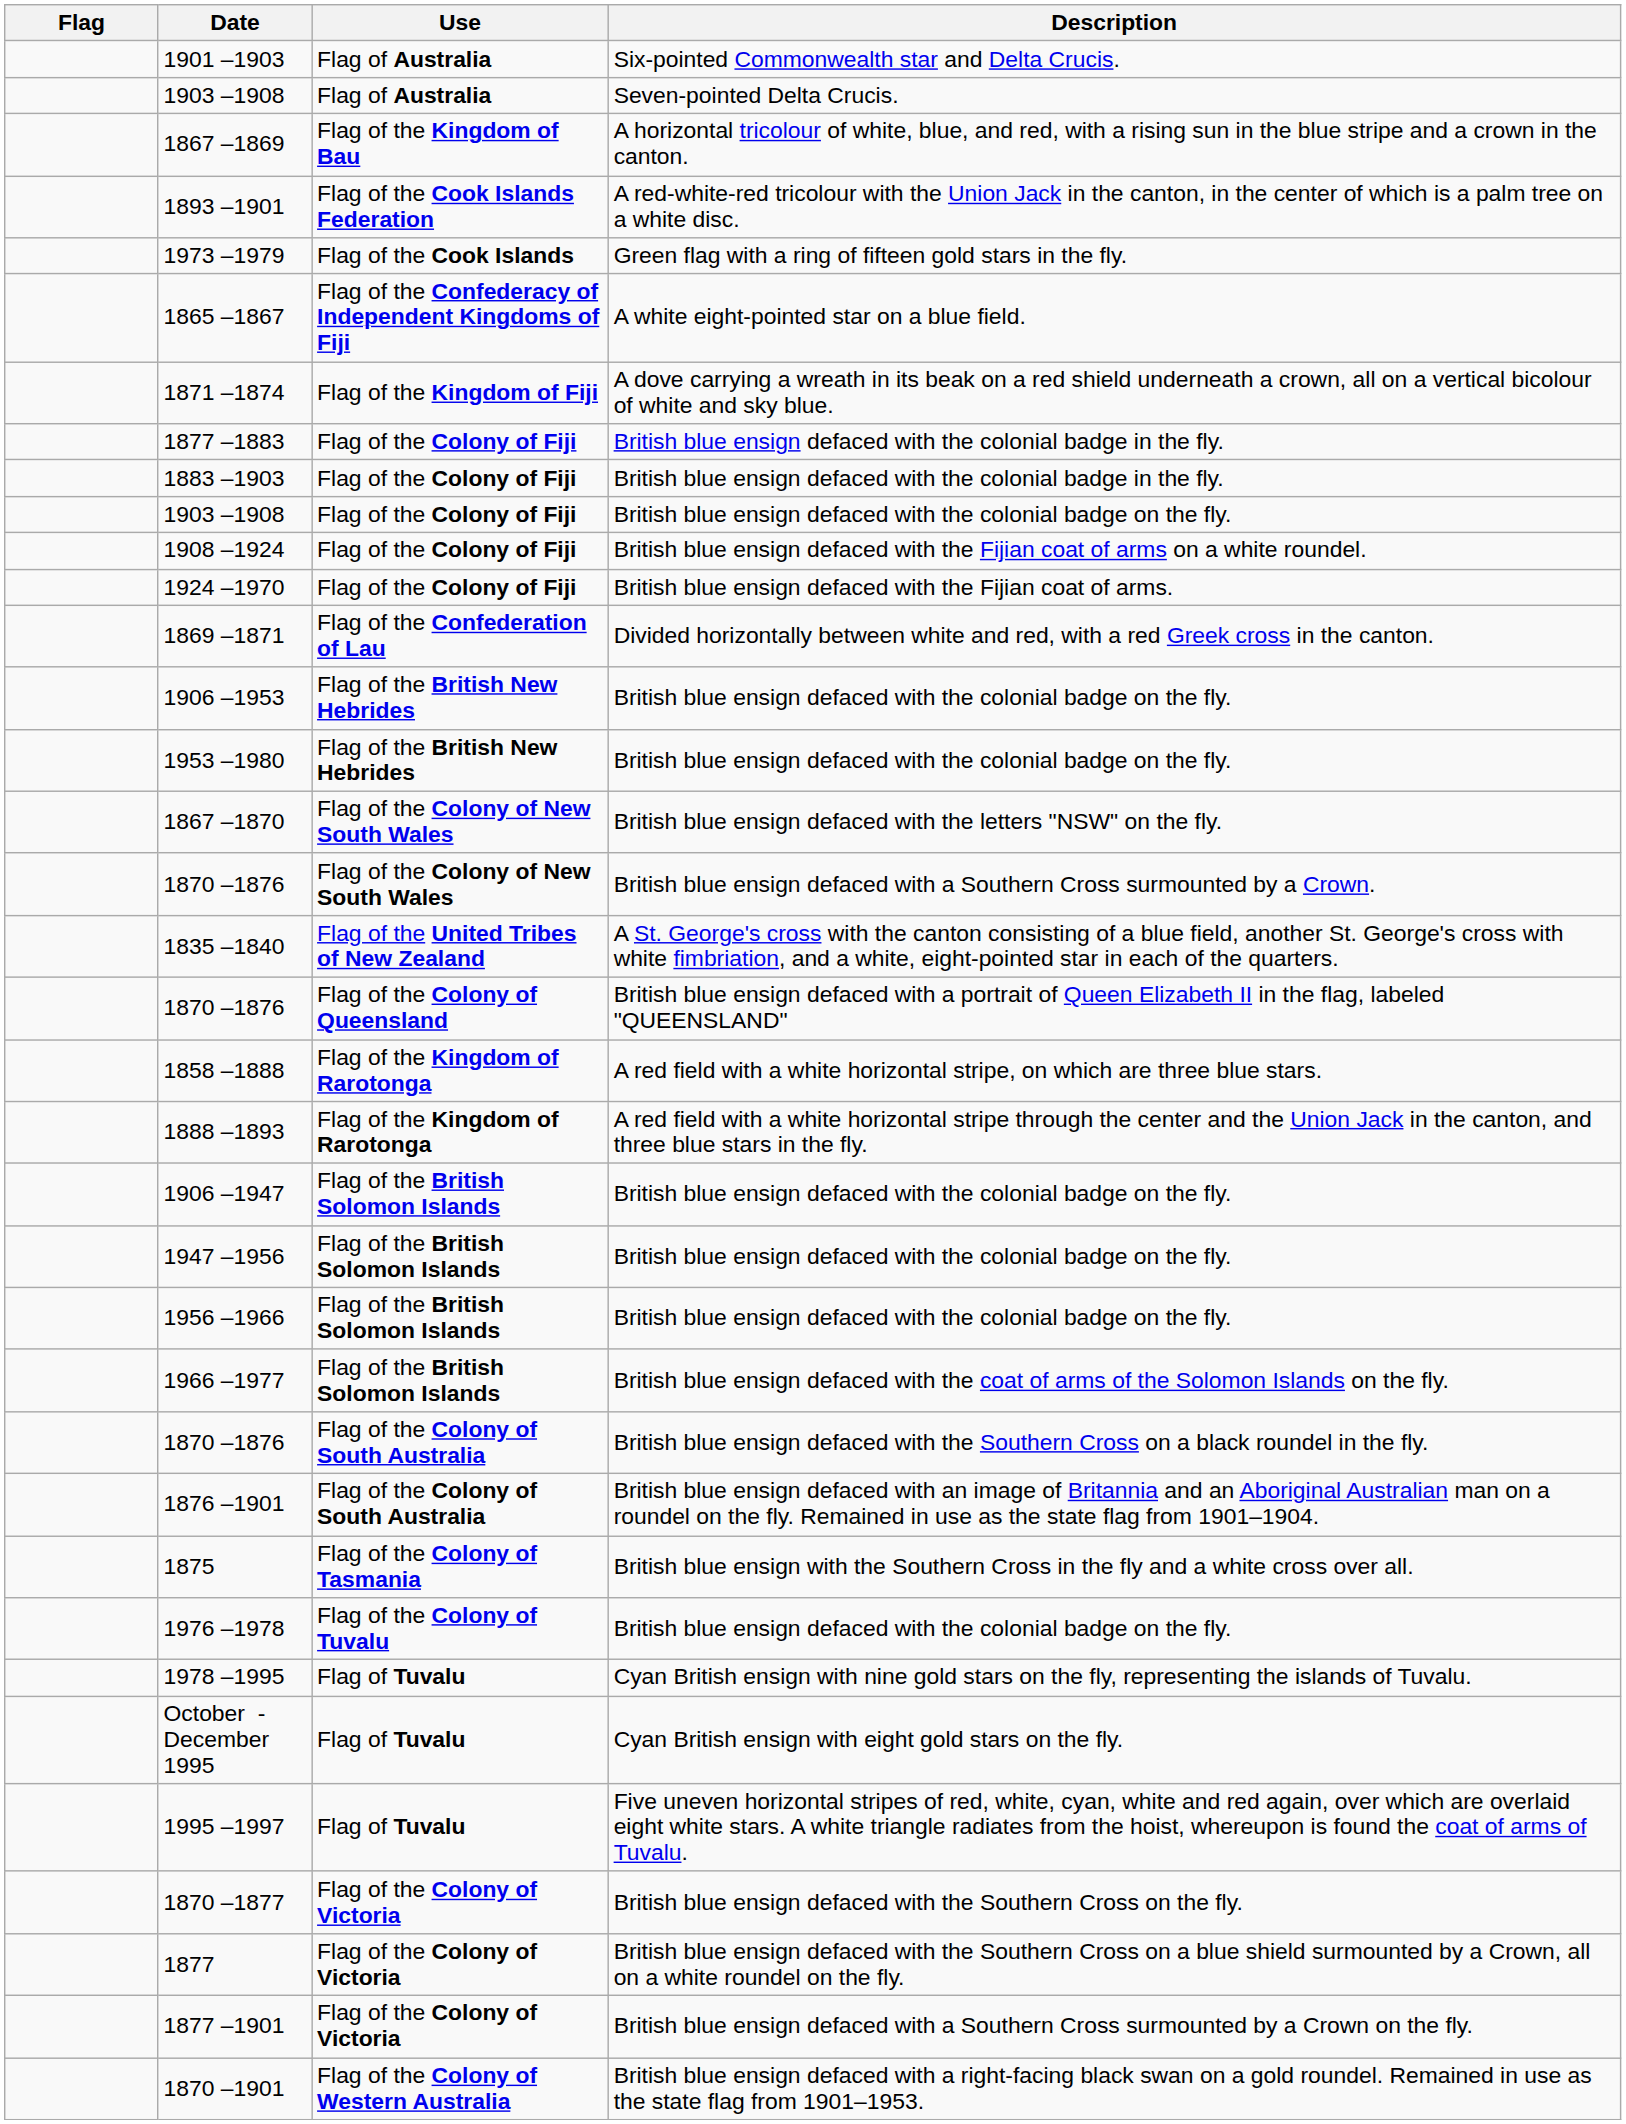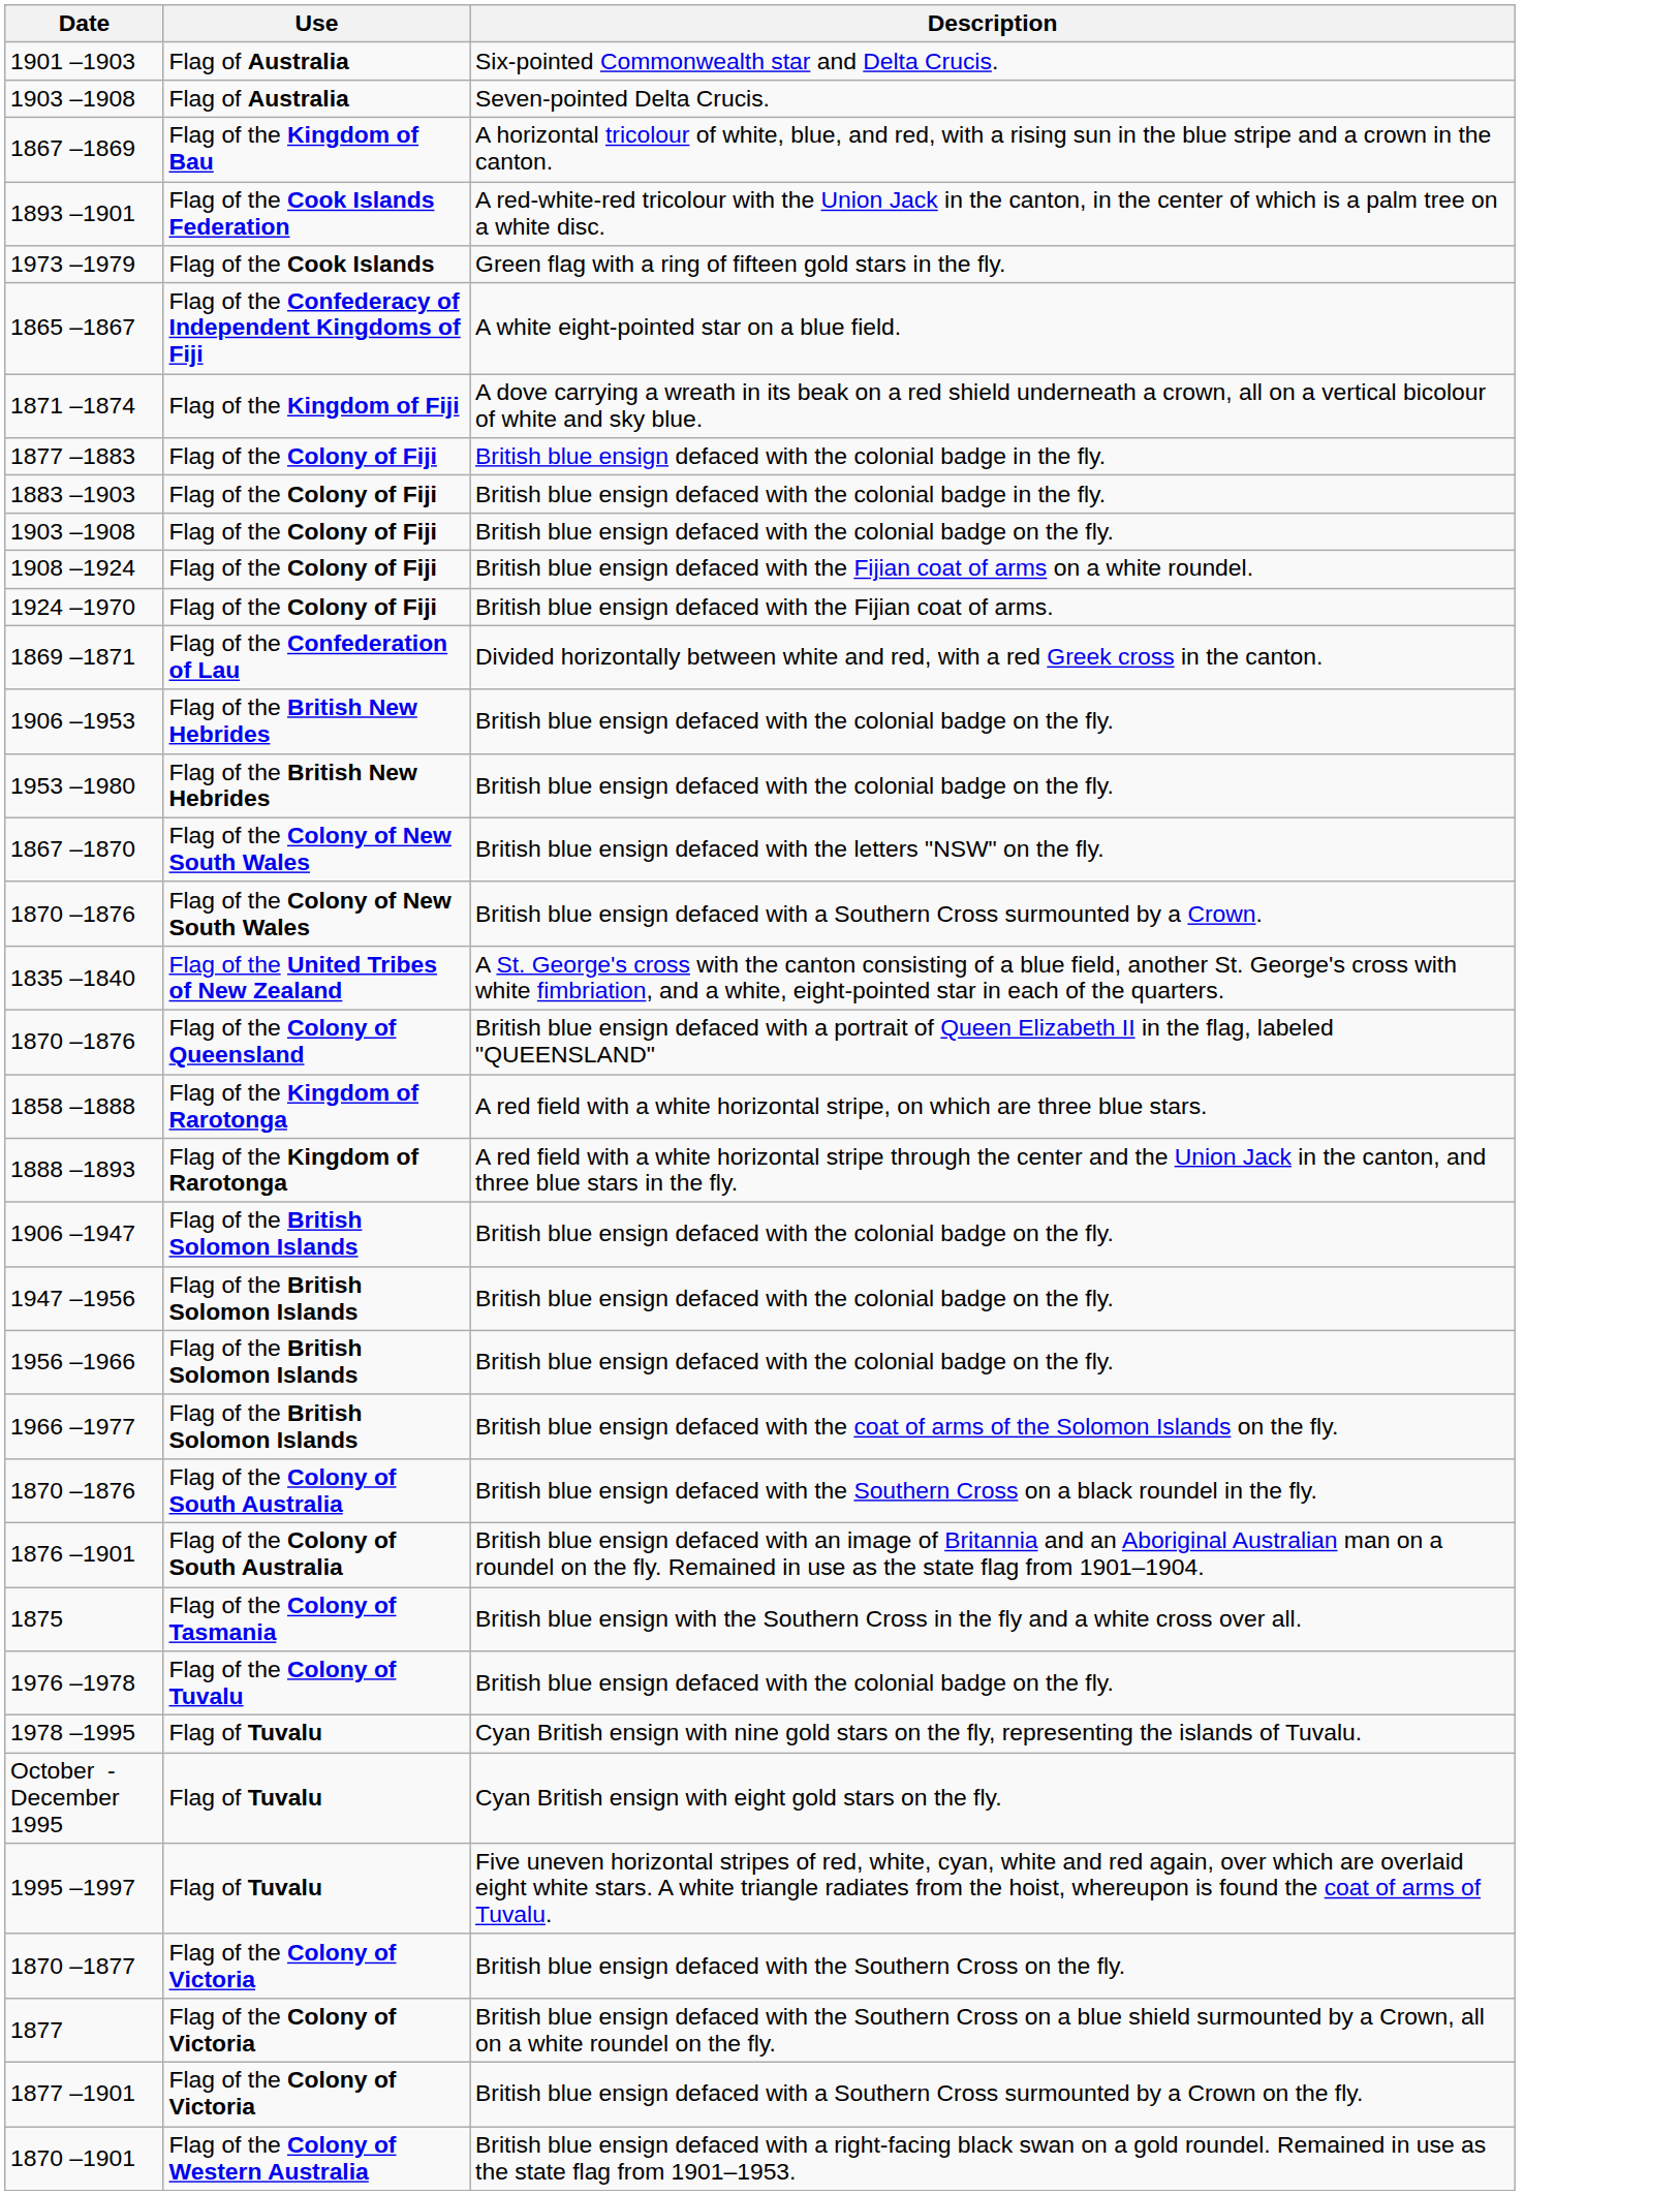 <table class="wikitable" style="background:#FFFFF">
 <tr>
-<th style="width:100px">Flag</th>
 <th style="width:100px">Date</th>
 <th style="width:200px">Use</th>
 <th style="width:700px">Description</th>
 </tr>
 <tr>
-<td></td>
 <td>1901 –1903</td>
 <td>Flag of <strong>Australia</strong> </td>
 <td>Six-pointed <a href='#'>Commonwealth star</a> and <a href='#'>Delta Crucis</a>.</td>
 </tr>
 <tr>
-<td></td>
 <td>1903 –1908</td>
 <td>Flag of <strong>Australia</strong> </td>
 <td>Seven-pointed Delta Crucis.</td>
 </tr>
 <tr>
-<td></td>
 <td>1867 –1869</td>
 <td>Flag of the <strong><a href='#'>Kingdom of Bau</a></strong> </td>
 <td>A horizontal <a href='#'>tricolour</a> of white, blue, and red, with a rising sun in the blue stripe and a crown in the canton.</td>
 </tr>
 <tr>
-<td></td>
 <td>1893 –1901</td>
 <td>Flag of the <strong><a href='#'>Cook Islands Federation</a></strong></td>
 <td>A red-white-red tricolour with the <a href='#'>Union Jack</a> in the canton, in the center of which is a palm tree on a white disc.</td>
 </tr>
 <tr>
-<td></td>
 <td>1973 –1979</td>
 <td>Flag of the <strong>Cook Islands</strong> </td>
 <td>Green flag with a ring of fifteen gold stars in the fly.</td>
 </tr>
 <tr>
-<td></td>
 <td>1865 –1867</td>
 <td>Flag of the <strong><a href='#'>Confederacy of Independent Kingdoms of Fiji</a></strong> </td>
 <td>A white eight-pointed star on a blue field.</td>
 </tr>
 <tr>
-<td></td>
 <td>1871 –1874</td>
 <td>Flag of the <strong><a href='#'>Kingdom of Fiji</a></strong></td>
 <td>A dove carrying a wreath in its beak on a red shield underneath a crown, all on a vertical bicolour of white and sky blue.</td>
 </tr>
 <tr>
-<td></td>
 <td>1877 –1883</td>
 <td>Flag of the <strong><a href='#'>Colony of Fiji</a></strong> </td>
 <td><a href='#'>British blue ensign</a> defaced with the colonial badge in the fly.</td>
 </tr>
 <tr>
-<td></td>
 <td>1883 –1903</td>
 <td>Flag of the <strong>Colony of Fiji</strong> </td>
 <td>British blue ensign defaced with the colonial badge in the fly.</td>
 </tr>
 <tr>
-<td></td>
 <td>1903 –1908</td>
 <td>Flag of the <strong>Colony of Fiji</strong> </td>
 <td>British blue ensign defaced with the colonial badge on the fly.</td>
 </tr>
 <tr>
-<td></td>
 <td>1908 –1924</td>
 <td>Flag of the <strong>Colony of Fiji</strong> </td>
 <td>British blue ensign defaced with the <a href='#'>Fijian coat of arms</a> on a white roundel.</td>
 </tr>
 <tr>
-<td></td>
 <td>1924 –1970</td>
 <td>Flag of the <strong>Colony of Fiji</strong> </td>
 <td>British blue ensign defaced with the Fijian coat of arms.</td>
 </tr>
 <tr>
-<td></td>
 <td>1869 –1871</td>
 <td>Flag of the <strong><a href='#'>Confederation of Lau</a></strong> </td>
 <td>Divided horizontally between white and red, with a red <a href='#'>Greek cross</a> in the canton.</td>
 </tr>
 <tr>
-<td></td>
 <td>1906 –1953</td>
 <td>Flag of the <strong><a href='#'>British New Hebrides</a></strong> </td>
 <td>British blue ensign defaced with the colonial badge on the fly.</td>
 </tr>
 <tr>
-<td></td>
 <td>1953 –1980</td>
 <td>Flag of the <strong>British New Hebrides</strong></td>
 <td>British blue ensign defaced with the colonial badge on the fly.</td>
 </tr>
 <tr>
-<td></td>
 <td>1867 –1870</td>
 <td>Flag of the <strong><a href='#'>Colony of New South Wales</a></strong> </td>
 <td>British blue ensign defaced with the letters "NSW" on the fly.</td>
 </tr>
 <tr>
-<td></td>
 <td>1870 –1876</td>
 <td>Flag of the <strong>Colony of New South Wales</strong> </td>
 <td>British blue ensign defaced with a Southern Cross surmounted by a <a href='#'>Crown</a>.</td>
 </tr>
 <tr>
-<td></td>
 <td>1835 –1840</td>
 <td><a href='#'>Flag of the</a> <strong><a href='#'>United Tribes of New Zealand</a></strong> </td>
 <td>A <a href='#'>St. George's cross</a> with the canton consisting of a blue field, another St. George's cross with white <a href='#'>fimbriation</a>, and a white, eight-pointed star in each of the quarters.</td>
 </tr>
 <tr>
-<td></td>
 <td>1870 –1876</td>
 <td>Flag of the <strong><a href='#'>Colony of Queensland</a></strong> </td>
 <td>British blue ensign defaced with a portrait of <a href='#'>Queen Elizabeth II</a> in the flag, labeled "QUEENSLAND"</td>
 </tr>
 <tr>
-<td></td>
 <td>1858 –1888</td>
 <td>Flag of the <strong><a href='#'>Kingdom of Rarotonga</a></strong> </td>
 <td>A red field with a white horizontal stripe, on which are three blue stars.</td>
 </tr>
 <tr>
-<td></td>
 <td>1888 –1893</td>
 <td>Flag of the <strong>Kingdom of Rarotonga</strong> </td>
 <td>A red field with a white horizontal stripe through the center and the <a href='#'>Union Jack</a> in the canton, and three blue stars in the fly.</td>
 </tr>
 <tr>
-<td></td>
 <td>1906 –1947</td>
 <td>Flag of the <strong><a href='#'>British Solomon Islands</a></strong></td>
 <td>British blue ensign defaced with the colonial badge on the fly.</td>
 </tr>
 <tr>
-<td></td>
 <td>1947 –1956</td>
 <td>Flag of the <strong>British Solomon Islands</strong> </td>
 <td>British blue ensign defaced with the colonial badge on the fly.</td>
 </tr>
 <tr>
-<td></td>
 <td>1956 –1966</td>
 <td>Flag of the <strong>British Solomon Islands</strong> </td>
 <td>British blue ensign defaced with the colonial badge on the fly.</td>
 </tr>
 <tr>
-<td></td>
 <td>1966 –1977</td>
 <td>Flag of the <strong>British Solomon Islands</strong> </td>
 <td>British blue ensign defaced with the <a href='#'>coat of arms of the Solomon Islands</a> on the fly.</td>
 </tr>
 <tr>
-<td></td>
 <td>1870 –1876</td>
 <td>Flag of the <strong><a href='#'>Colony of South Australia</a></strong> </td>
 <td>British blue ensign defaced with the <a href='#'>Southern Cross</a> on a black roundel in the fly.</td>
 </tr>
 <tr>
-<td></td>
 <td>1876 –1901</td>
 <td>Flag of the <strong>Colony of South Australia</strong> </td>
 <td>British blue ensign defaced with an image of <a href='#'>Britannia</a> and an <a href='#'>Aboriginal Australian</a> man on a roundel on the fly. Remained in use as the state flag from 1901–1904.</td>
 </tr>
 <tr>
-<td></td>
 <td>1875</td>
 <td>Flag of the <strong><a href='#'>Colony of Tasmania</a></strong> </td>
 <td>British blue ensign with the Southern Cross in the fly and a white cross over all.</td>
 </tr>
 <tr>
-<td></td>
 <td>1976 –1978</td>
 <td>Flag of the <strong><a href='#'>Colony of Tuvalu</a></strong> </td>
 <td>British blue ensign defaced with the colonial badge on the fly.</td>
 </tr>
 <tr>
-<td></td>
 <td>1978 –1995</td>
 <td>Flag of <strong>Tuvalu</strong> </td>
 <td>Cyan British ensign with nine gold stars on the fly, representing the islands of Tuvalu.</td>
 </tr>
 <tr>
-<td></td>
 <td>October  -December 1995</td>
 <td>Flag of <strong>Tuvalu</strong> </td>
 <td>Cyan British ensign with eight gold stars on the fly.</td>
 </tr>
 <tr>
-<td></td>
 <td>1995 –1997</td>
 <td>Flag of <strong>Tuvalu</strong> </td>
 <td>Five uneven horizontal stripes of red, white, cyan, white and red again, over which are overlaid eight white stars. A white triangle radiates from the hoist, whereupon is found the <a href='#'>coat of arms of Tuvalu</a>.</td>
 </tr>
 <tr>
-<td></td>
 <td>1870 –1877</td>
 <td>Flag of the <strong><a href='#'>Colony of Victoria </a></strong> </td>
 <td>British blue ensign defaced  with the Southern Cross on the fly.</td>
 </tr>
 <tr>
-<td></td>
 <td>1877</td>
 <td>Flag of the <strong>Colony of Victoria</strong> </td>
 <td>British blue ensign defaced with the Southern Cross on a blue shield surmounted by a Crown, all on a white roundel on the fly.</td>
 </tr>
 <tr>
-<td></td>
 <td>1877 –1901</td>
 <td>Flag of the <strong>Colony of Victoria</strong> </td>
 <td>British blue ensign defaced with a Southern Cross surmounted by a Crown on the fly.</td>
 </tr>
 <tr>
-<td></td>
 <td>1870 –1901</td>
 <td>Flag of the <strong><a href='#'>Colony of Western Australia</a></strong> </td>
 <td>British blue ensign defaced with a right-facing black swan on a gold roundel. Remained in use as the state flag from 1901–1953.</td>
 </tr>
 </table>
